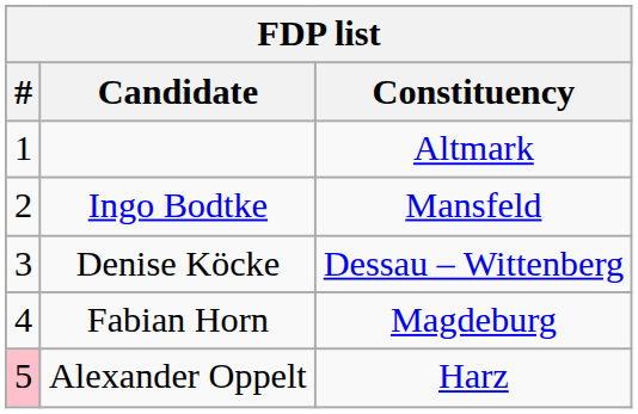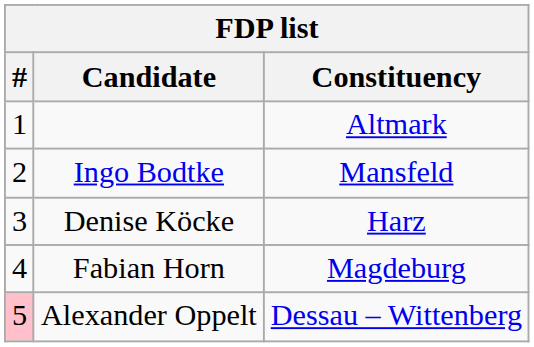 <table class="wikitable mw-collapsible mw-collapsed" style="text-align:center">
 <tr>
 <th colspan=3>FDP list</th>
 </tr>
 <tr>
 <th>#</th>
 <th>Candidate</th>
 <th>Constituency</th>
 </tr>
 <tr>
 <td>1</td>
 <td></td>
 <td><a href='#'>Altmark</a></td>
 </tr>
 <tr>
 <td>2</td>
 <td><a href='#'>Ingo Bodtke</a></td>
 <td><a href='#'>Mansfeld</a></td>
 </tr>
 <tr>
 <td>3</td>
 <td>Denise Köcke</td>
-<td><a href='#'>Dessau – Wittenberg</a></td>
+<td><a href='#'>Harz</a></td>
 </tr>
 <tr>
 <td>4</td>
 <td>Fabian Horn</td>
 <td><a href='#'>Magdeburg</a></td>
 </tr>
 <tr>
 <td style="background: pink;">5</td>
 <td>Alexander Oppelt</td>
-<td><a href='#'>Harz</a></td>
+<td><a href='#'>Dessau – Wittenberg</a></td>
 </tr>
 </table>
